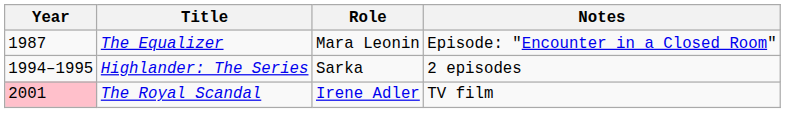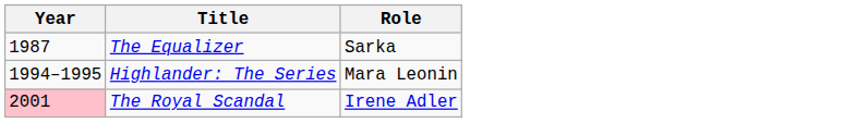 <table class="wikitable sortable">
 <tr>
 <th>Year</th>
 <th>Title</th>
 <th>Role</th>
-<th class="unsortable">Notes</th>
 </tr>
 <tr>
 <td>1987</td>
 <td><em><a href='#'>The Equalizer</a></em></td>
-<td>Mara Leonin</td>
-<td>Episode: "<a href='#'>Encounter in a Closed Room</a>"</td>
+<td>Sarka</td>
 </tr>
 <tr>
 <td>1994–1995</td>
 <td><em><a href='#'>Highlander: The Series</a></em></td>
-<td>Sarka</td>
-<td>2 episodes</td>
+<td>Mara Leonin</td>
 </tr>
 <tr>
 <td style="background: pink;">2001</td>
 <td><em><a href='#'>The Royal Scandal</a></em></td>
 <td><a href='#'>Irene Adler</a></td>
-<td>TV film</td>
 </tr>
 </table>
